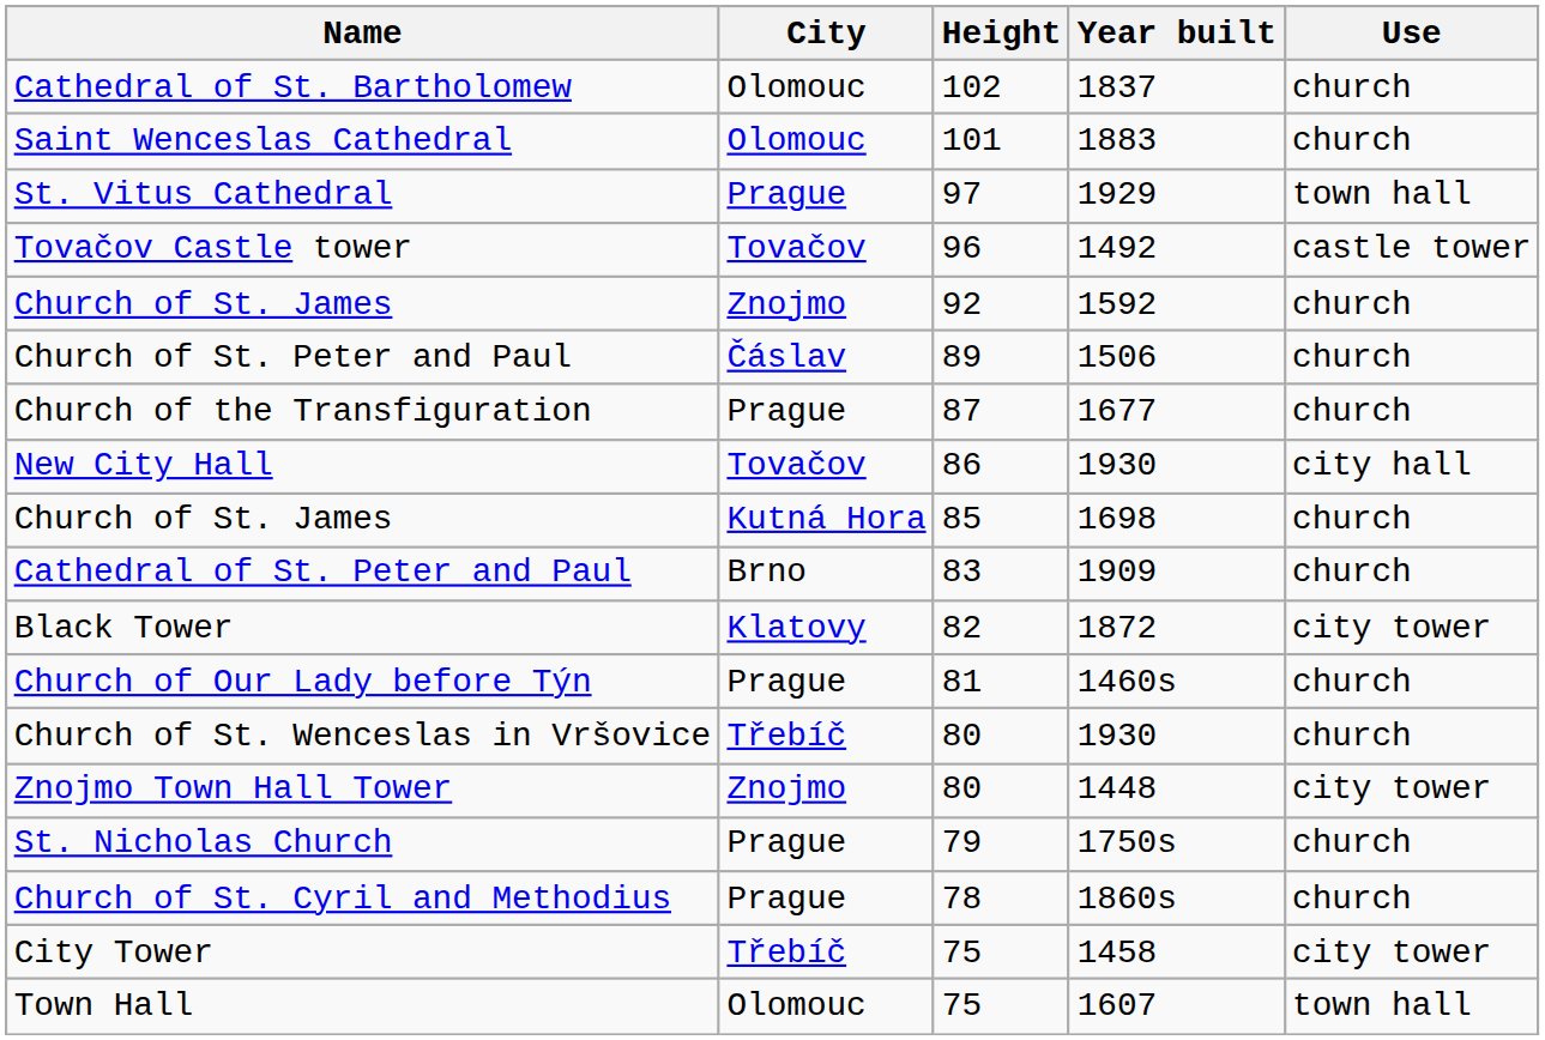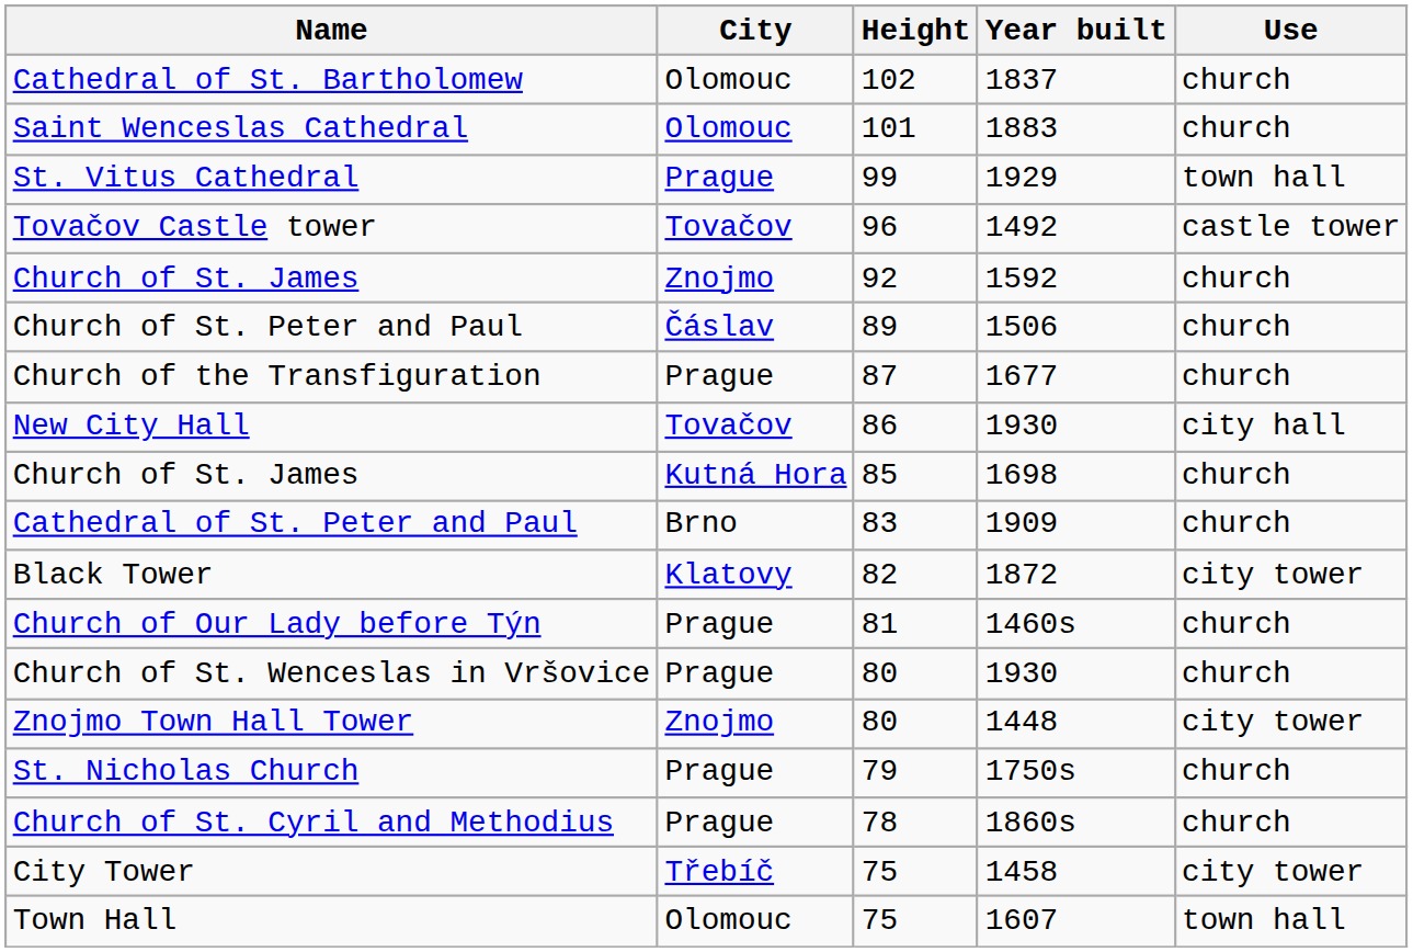 <table class="wikitable sortable">
 <tr>
 <th>Name</th>
 <th>City</th>
 <th>Height</th>
 <th>Year built</th>
 <th>Use</th>
 </tr>
 <tr>
 <td><a href='#'>Cathedral of St. Bartholomew</a></td>
 <td>Olomouc</td>
 <td>102</td>
 <td>1837</td>
 <td>church</td>
 </tr>
 <tr>
 <td><a href='#'>Saint Wenceslas Cathedral</a></td>
 <td><a href='#'>Olomouc</a></td>
 <td>101</td>
 <td>1883</td>
 <td>church</td>
 </tr>
 <tr>
 <td><a href='#'>St. Vitus Cathedral</a></td>
 <td><a href='#'>Prague</a></td>
-<td>97</td>
+<td>99</td>
 <td>1929</td>
 <td>town hall</td>
 </tr>
 <tr>
 <td><a href='#'>Tovačov Castle</a> tower</td>
 <td><a href='#'>Tovačov</a></td>
 <td>96</td>
 <td>1492</td>
 <td>castle tower</td>
 </tr>
 <tr>
 <td><a href='#'>Church of St. James</a></td>
 <td><a href='#'>Znojmo</a></td>
 <td>92</td>
 <td>1592</td>
 <td>church</td>
 </tr>
 <tr>
 <td>Church of St. Peter and Paul</td>
 <td><a href='#'>Čáslav</a></td>
 <td>89</td>
 <td>1506</td>
 <td>church</td>
 </tr>
 <tr>
 <td>Church of the Transfiguration</td>
 <td>Prague</td>
 <td>87</td>
 <td>1677</td>
 <td>church</td>
 </tr>
 <tr>
 <td><a href='#'>New City Hall</a></td>
 <td><a href='#'>Tovačov</a></td>
 <td>86</td>
 <td>1930</td>
 <td>city hall</td>
 </tr>
 <tr>
 <td>Church of St. James</td>
 <td><a href='#'>Kutná Hora</a></td>
 <td>85</td>
 <td>1698</td>
 <td>church</td>
 </tr>
 <tr>
 <td><a href='#'>Cathedral of St. Peter and Paul</a></td>
 <td>Brno</td>
 <td>83</td>
 <td>1909</td>
 <td>church</td>
 </tr>
 <tr>
 <td>Black Tower</td>
 <td><a href='#'>Klatovy</a></td>
 <td>82</td>
 <td>1872</td>
 <td>city tower</td>
 </tr>
 <tr>
 <td><a href='#'>Church of Our Lady before Týn</a></td>
 <td>Prague</td>
 <td>81</td>
 <td>1460s</td>
 <td>church</td>
 </tr>
 <tr>
 <td>Church of St. Wenceslas in Vršovice</td>
-<td><a href='#'>Třebíč</a></td>
+<td>Prague</td>
 <td>80</td>
 <td>1930</td>
 <td>church</td>
 </tr>
 <tr>
 <td><a href='#'>Znojmo Town Hall Tower</a></td>
 <td><a href='#'>Znojmo</a></td>
 <td>80</td>
 <td>1448</td>
 <td>city tower</td>
 </tr>
 <tr>
 <td><a href='#'>St. Nicholas Church</a></td>
 <td>Prague</td>
 <td>79</td>
 <td>1750s</td>
 <td>church</td>
 </tr>
 <tr>
 <td><a href='#'>Church of St. Cyril and Methodius</a></td>
 <td>Prague</td>
 <td>78</td>
 <td>1860s</td>
 <td>church</td>
 </tr>
 <tr>
 <td>City Tower</td>
 <td><a href='#'>Třebíč</a></td>
 <td>75</td>
 <td>1458</td>
 <td>city tower</td>
 </tr>
 <tr>
 <td>Town Hall</td>
 <td>Olomouc</td>
 <td>75</td>
 <td>1607</td>
 <td>town hall</td>
 </tr>
 </table>
